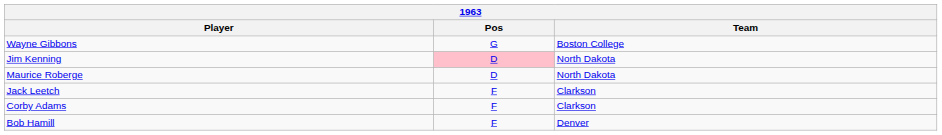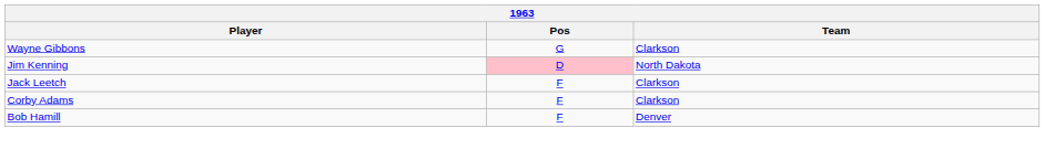 <table class="wikitable" width=95%>
 <tr>
 <th colspan=3><a href='#'>1963</a></th>
 </tr>
 <tr>
 <th>Player</th>
 <th>Pos</th>
 <th>Team</th>
 </tr>
 <tr>
 <td><a href='#'>Wayne Gibbons</a></td>
 <td style="text-align:center;"><a href='#'>G</a></td>
-<td><a href='#'>Boston College</a></td>
+<td><a href='#'>Clarkson</a></td>
 </tr>
 <tr>
 <td><a href='#'>Jim Kenning</a></td>
 <td style="background: pink; text-align:center;"><a href='#'>D</a></td>
-<td><a href='#'>North Dakota</a></td>
-</tr>
-<tr>
-<td><a href='#'>Maurice Roberge</a></td>
-<td style="text-align:center;"><a href='#'>D</a></td>
 <td><a href='#'>North Dakota</a></td>
 </tr>
 <tr>
 <td><a href='#'>Jack Leetch</a></td>
 <td style="text-align:center;"><a href='#'>F</a></td>
 <td><a href='#'>Clarkson</a></td>
 </tr>
 <tr>
 <td><a href='#'>Corby Adams</a></td>
 <td style="text-align:center;"><a href='#'>F</a></td>
 <td><a href='#'>Clarkson</a></td>
 </tr>
 <tr>
 <td><a href='#'>Bob Hamill</a></td>
 <td style="text-align:center;"><a href='#'>F</a></td>
 <td><a href='#'>Denver</a></td>
 </tr>
 </table>
